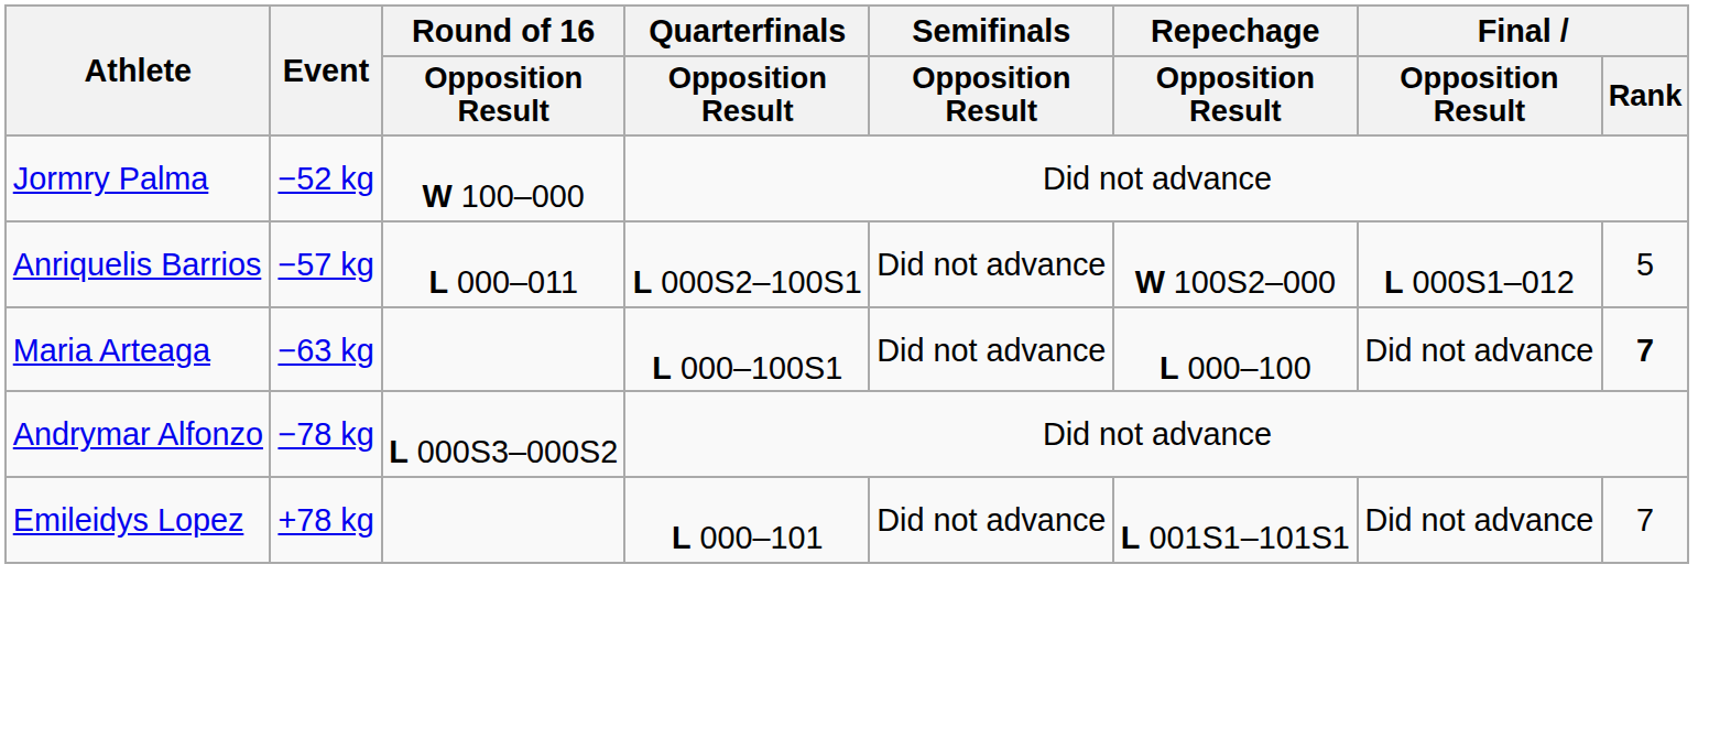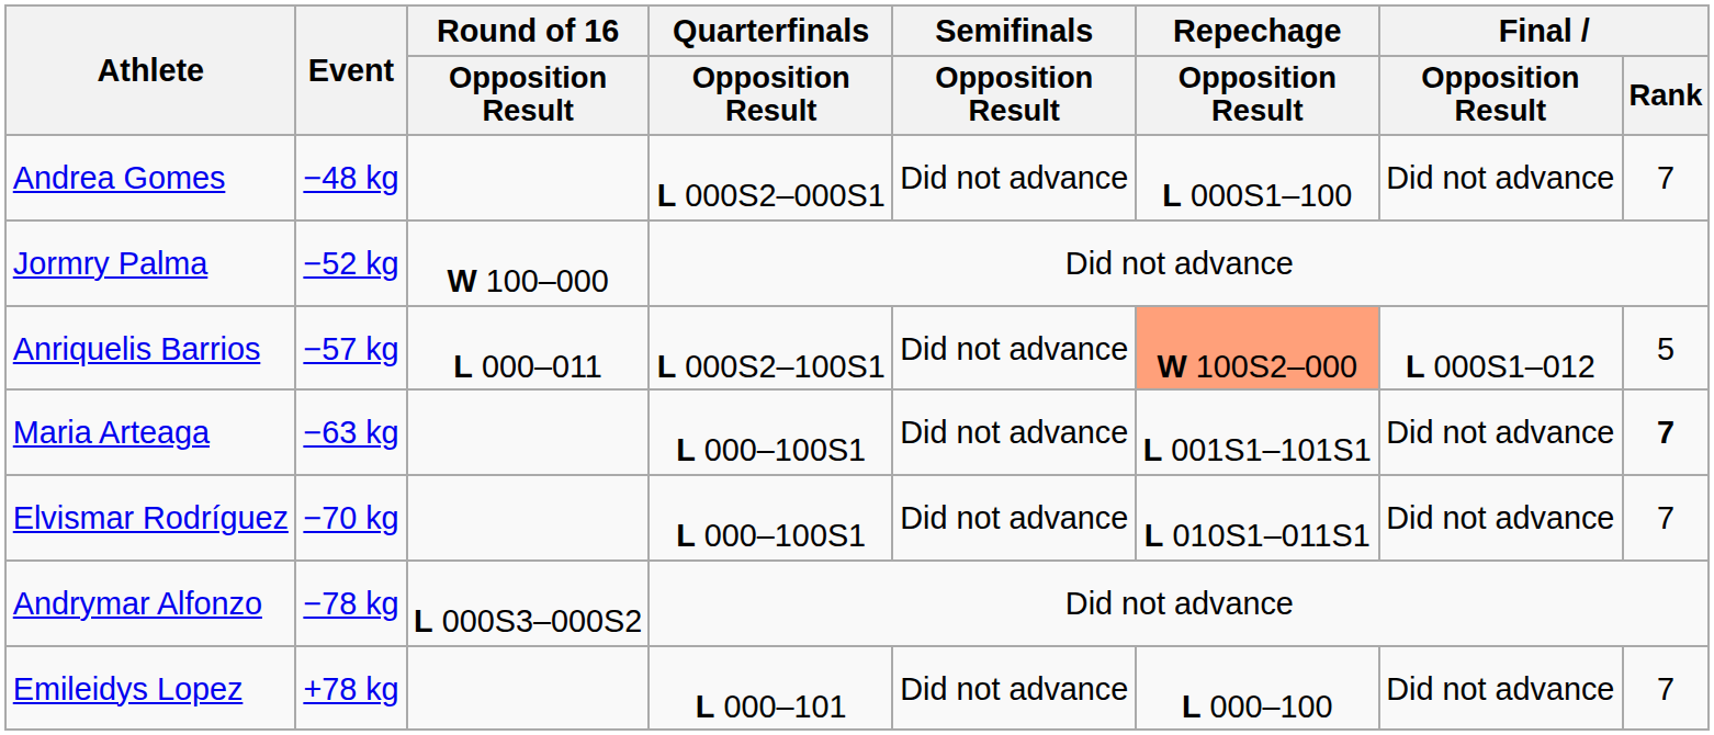 <table class="wikitable" style="font-size:90%">
 <tr>
 <th rowspan=2>Athlete</th>
 <th rowspan=2>Event</th>
 <th>Round of 16</th>
 <th>Quarterfinals</th>
 <th>Semifinals</th>
 <th>Repechage</th>
 <th colspan=2>Final / </th>
 </tr>
 <tr style="font-size:95%">
 <th>Opposition<br>Result</th>
 <th>Opposition<br>Result</th>
 <th>Opposition<br>Result</th>
 <th>Opposition<br>Result</th>
 <th>Opposition<br>Result</th>
 <th>Rank</th>
 </tr>
 <tr align=center>
+<td align=left><a href='#'>Andrea Gomes</a></td>
+<td align=left><a href='#'>−48 kg</a></td>
+<td></td>
+<td><br><strong>L</strong> 000S2–000S1</td>
+<td>Did not advance</td>
+<td><br><strong>L</strong> 000S1–100</td>
+<td>Did not advance</td>
+<td>7</td>
+</tr>
+<tr align=center>
 <td align=left><a href='#'>Jormry Palma</a></td>
 <td align=left><a href='#'>−52 kg</a></td>
 <td><br><strong>W</strong> 100–000</td>
 <td colspan=5>Did not advance</td>
 </tr>
 <tr align=center>
 <td align=left><a href='#'>Anriquelis Barrios</a></td>
 <td align=left><a href='#'>−57 kg</a></td>
 <td><br><strong>L</strong> 000–011</td>
 <td><br><strong>L</strong> 000S2–100S1</td>
 <td>Did not advance</td>
-<td><br><strong>W</strong> 100S2–000</td>
+<td style="background: lightsalmon;"><br><strong>W</strong> 100S2–000</td>
 <td><br><strong>L</strong> 000S1–012</td>
 <td>5</td>
 </tr>
 <tr align=center>
 <td align=left><a href='#'>Maria Arteaga</a></td>
 <td align=left><a href='#'>−63 kg</a></td>
 <td></td>
 <td><br><strong>L</strong> 000–100S1</td>
 <td>Did not advance</td>
-<td><br><strong>L</strong> 000–100</td>
+<td><br><strong>L</strong> 001S1–101S1</td>
 <td>Did not advance</td>
 <td><strong>7</strong></td>
+</tr>
+<tr align=center>
+<td align=left><a href='#'>Elvismar Rodríguez</a></td>
+<td align=left><a href='#'>−70 kg</a></td>
+<td></td>
+<td><br><strong>L</strong> 000–100S1</td>
+<td>Did not advance</td>
+<td><br><strong>L</strong> 010S1–011S1</td>
+<td>Did not advance</td>
+<td>7</td>
 </tr>
 <tr align=center>
 <td align=left><a href='#'>Andrymar Alfonzo</a></td>
 <td align=left><a href='#'>−78 kg</a></td>
 <td><br><strong>L</strong> 000S3–000S2</td>
 <td colspan=5>Did not advance</td>
 </tr>
 <tr align=center>
 <td align=left><a href='#'>Emileidys Lopez</a></td>
 <td align=left><a href='#'>+78 kg</a></td>
 <td></td>
 <td><br><strong>L</strong> 000–101</td>
 <td>Did not advance</td>
-<td><br><strong>L</strong> 001S1–101S1</td>
+<td><br><strong>L</strong> 000–100</td>
 <td>Did not advance</td>
 <td>7</td>
 </tr>
 </table>
